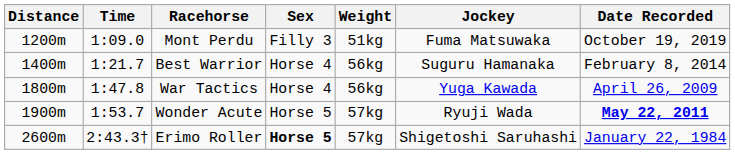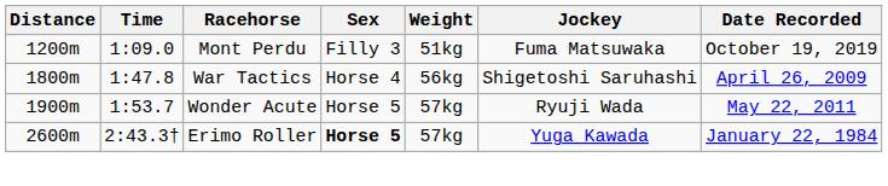 <table class="wikitable" style="text-align: center;">
 <tr>
 <th>Distance</th>
 <th>Time</th>
 <th>Racehorse</th>
 <th>Sex</th>
 <th>Weight</th>
 <th>Jockey</th>
 <th>Date Recorded</th>
 </tr>
 <tr>
 <td>1200m</td>
 <td>1:09.0</td>
 <td>Mont Perdu</td>
 <td>Filly 3</td>
 <td>51kg</td>
 <td>Fuma Matsuwaka</td>
 <td>October 19, 2019</td>
 </tr>
 <tr>
-<td>1400m</td>
-<td>1:21.7</td>
-<td>Best Warrior</td>
-<td>Horse 4</td>
-<td>56kg</td>
-<td>Suguru Hamanaka</td>
-<td>February 8, 2014</td>
-</tr>
-<tr>
 <td>1800m</td>
 <td>1:47.8</td>
 <td>War Tactics</td>
 <td>Horse 4</td>
 <td>56kg</td>
-<td><a href='#'>Yuga Kawada</a></td>
+<td>Shigetoshi Saruhashi</td>
 <td><a href='#'>April 26, 2009</a></td>
 </tr>
 <tr>
 <td>1900m</td>
 <td>1:53.7</td>
 <td>Wonder Acute</td>
 <td>Horse 5</td>
 <td>57kg</td>
 <td>Ryuji Wada</td>
-<td><strong><a href='#'>May 22, 2011</a></strong></td>
+<td><a href='#'>May 22, 2011</a></td>
 </tr>
 <tr>
 <td>2600m</td>
 <td>2:43.3†</td>
 <td>Erimo Roller</td>
 <td><strong>Horse 5</strong></td>
 <td>57kg</td>
-<td>Shigetoshi Saruhashi</td>
+<td><a href='#'>Yuga Kawada</a></td>
 <td><a href='#'>January 22, 1984</a></td>
 </tr>
 </table>
